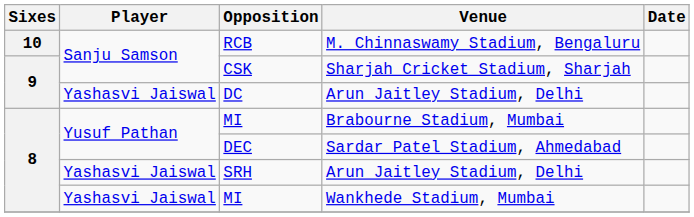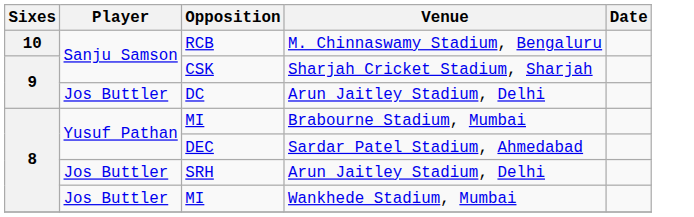 <table class="wikitable">
 <tr>
 <th>Sixes</th>
 <th>Player</th>
 <th>Opposition</th>
 <th>Venue</th>
 <th>Date</th>
 </tr>
 <tr>
 <th>10</th>
 <td rowspan=2><a href='#'>Sanju Samson</a></td>
 <td><a href='#'>RCB</a></td>
 <td><a href='#'>M. Chinnaswamy Stadium</a>, <a href='#'>Bengaluru</a></td>
 <td></td>
 </tr>
 <tr>
 <th rowspan=2>9</th>
 <td><a href='#'>CSK</a></td>
 <td><a href='#'>Sharjah Cricket Stadium</a>, <a href='#'>Sharjah</a></td>
 <td></td>
 </tr>
 <tr>
-<td><a href='#'>Yashasvi Jaiswal</a></td>
+<td><a href='#'>Jos Buttler</a></td>
 <td><a href='#'>DC</a></td>
 <td><a href='#'>Arun Jaitley Stadium</a>, <a href='#'>Delhi</a></td>
 <td></td>
 </tr>
 <tr>
 <th rowspan=4>8</th>
 <td rowspan=2><a href='#'>Yusuf Pathan</a></td>
 <td><a href='#'>MI</a></td>
 <td><a href='#'>Brabourne Stadium</a>, <a href='#'>Mumbai</a></td>
 <td></td>
 </tr>
 <tr>
 <td><a href='#'>DEC</a></td>
 <td><a href='#'>Sardar Patel Stadium</a>, <a href='#'>Ahmedabad</a></td>
 <td></td>
 </tr>
 <tr>
-<td><a href='#'>Yashasvi Jaiswal</a></td>
+<td><a href='#'>Jos Buttler</a></td>
 <td><a href='#'>SRH</a></td>
 <td><a href='#'>Arun Jaitley Stadium</a>, <a href='#'>Delhi</a></td>
 <td></td>
 </tr>
 <tr>
-<td><a href='#'>Yashasvi Jaiswal</a></td>
+<td><a href='#'>Jos Buttler</a></td>
 <td><a href='#'>MI</a></td>
 <td><a href='#'>Wankhede Stadium</a>, <a href='#'>Mumbai</a></td>
 <td></td>
 </tr>
 <tr>
 </tr>
 </table>
